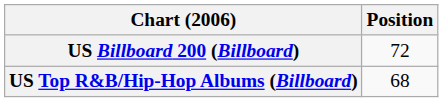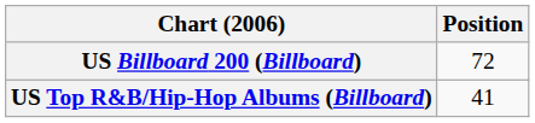 <table class="wikitable sortable plainrowheaders">
 <tr>
 <th>Chart (2006)</th>
 <th>Position</th>
 </tr>
 <tr>
 <th scope="row">US <a href='#'><em>Billboard</em> 200</a> (<em><a href='#'>Billboard</a></em>)</th>
 <td style="text-align:center;">72</td>
 </tr>
 <tr>
 <th scope="row">US <a href='#'>Top R&B/Hip-Hop Albums</a> (<em><a href='#'>Billboard</a></em>)</th>
-<td style="text-align:center;">68</td>
+<td style="text-align:center;">41</td>
 </tr>
 </table>
